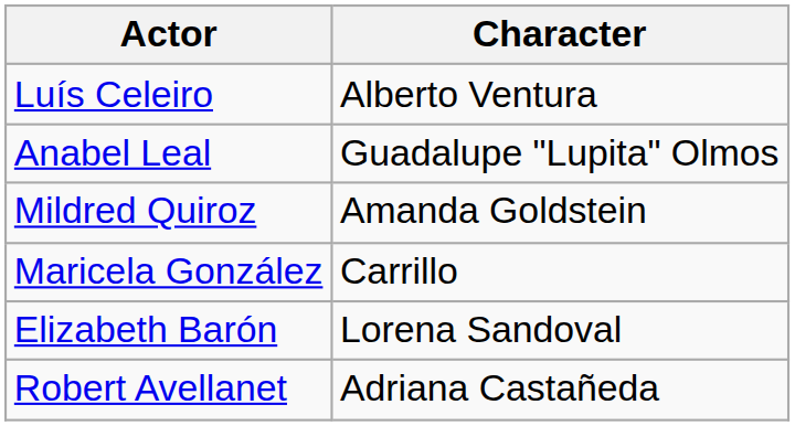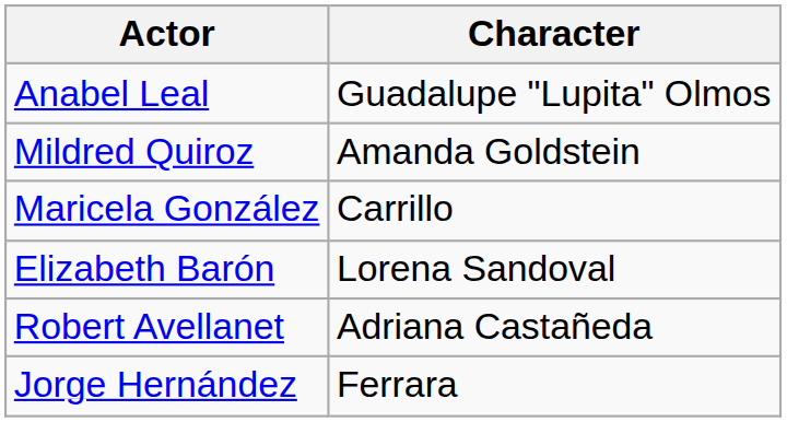 <table class="wikitable">
 <tr>
 <th>Actor</th>
 <th>Character</th>
-</tr>
-<tr>
-<td><a href='#'>Luís Celeiro</a></td>
-<td>Alberto Ventura</td>
 </tr>
 <tr>
 <td><a href='#'>Anabel Leal</a></td>
 <td>Guadalupe "Lupita" Olmos</td>
 </tr>
 <tr>
 <td><a href='#'>Mildred Quiroz</a></td>
 <td>Amanda Goldstein</td>
 </tr>
 <tr>
 <td><a href='#'>Maricela González</a></td>
 <td>Carrillo</td>
 </tr>
 <tr>
 <td><a href='#'>Elizabeth Barón</a></td>
 <td>Lorena Sandoval</td>
 </tr>
 <tr>
 <td><a href='#'>Robert Avellanet</a></td>
 <td>Adriana Castañeda</td>
 </tr>
+<tr>
+<td><a href='#'>Jorge Hernández</a></td>
+<td>Ferrara</td>
+</tr>
 </table>
